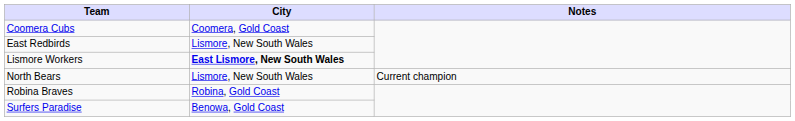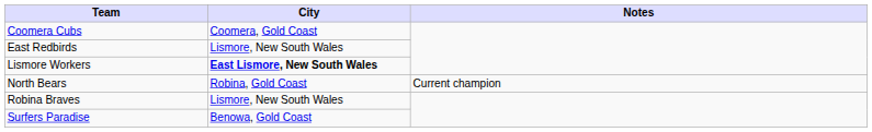 <table class="wikitable">
 <tr>
 <th style="background:#ddf; width:20%;">Team</th>
 <th style="background:#ddf; width:20%;">City</th>
 <th style="background:#ddf; width:45%;">Notes</th>
 </tr>
 <tr>
 <td><a href='#'>Coomera Cubs</a></td>
 <td><a href='#'>Coomera</a>, <a href='#'>Gold Coast</a></td>
 </tr>
 <tr>
 <td>East Redbirds</td>
 <td><a href='#'>Lismore</a>, New South Wales</td>
 </tr>
 <tr>
 <td>Lismore Workers</td>
 <td><strong><a href='#'>East Lismore</a>, New South Wales</strong></td>
 </tr>
 <tr>
 <td>North Bears</td>
-<td><a href='#'>Lismore</a>, New South Wales</td>
+<td><a href='#'>Robina</a>, <a href='#'>Gold Coast</a></td>
 <td>Current champion</td>
 </tr>
 <tr>
 <td>Robina Braves</td>
-<td><a href='#'>Robina</a>, <a href='#'>Gold Coast</a></td>
+<td><a href='#'>Lismore</a>, New South Wales</td>
 </tr>
 <tr>
 <td><a href='#'>Surfers Paradise</a></td>
 <td><a href='#'>Benowa</a>, <a href='#'>Gold Coast</a></td>
 </tr>
 </table>
